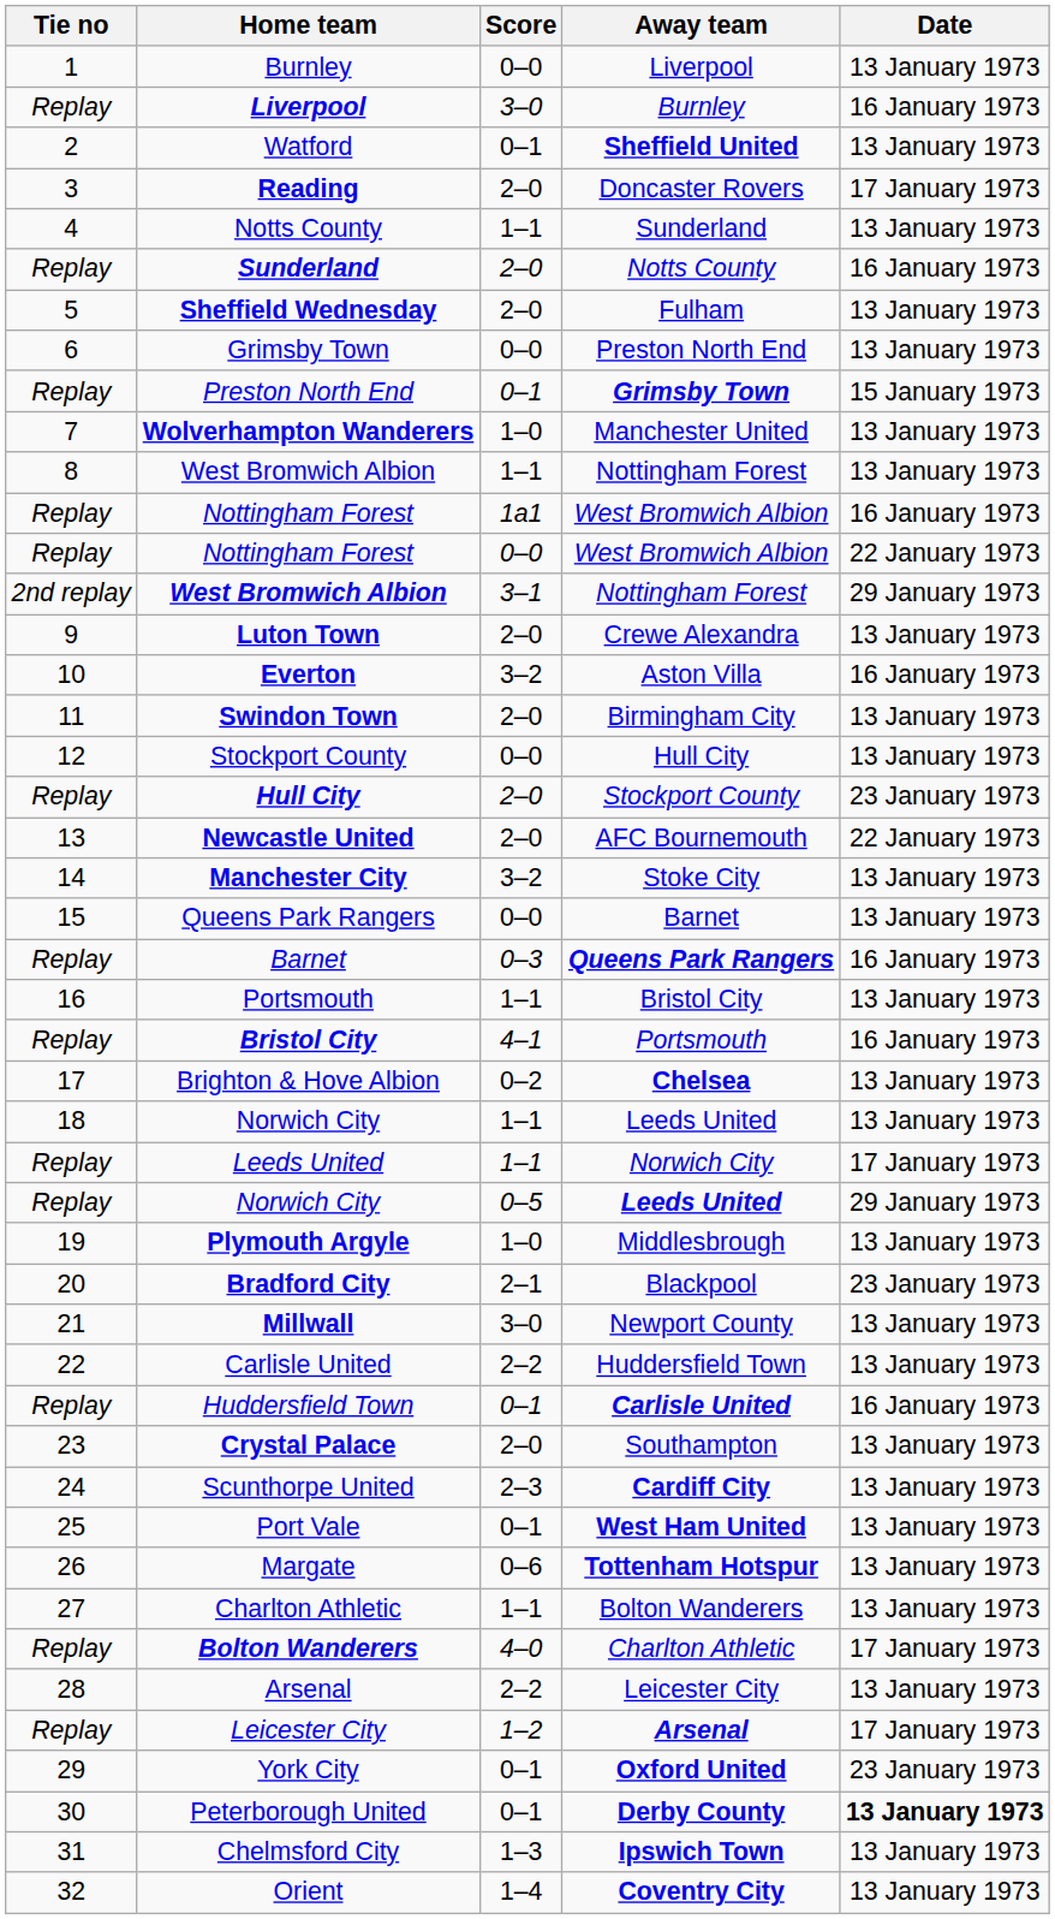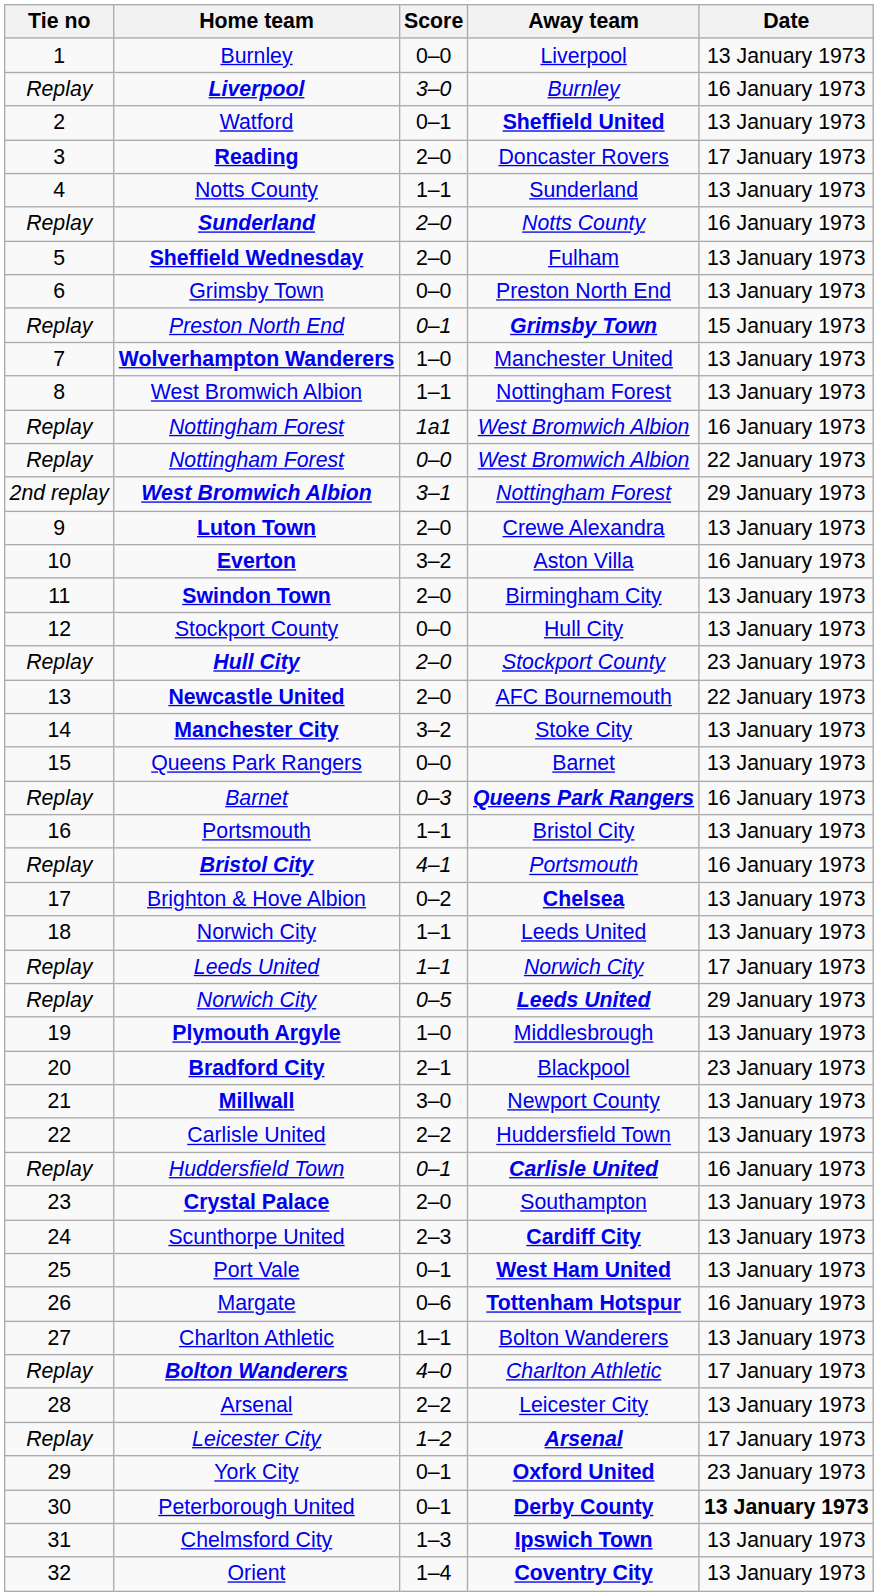 <table class="wikitable" style="text-align: center">
 <tr>
 <th>Tie no</th>
 <th>Home team</th>
 <th>Score</th>
 <th>Away team</th>
 <th>Date</th>
 </tr>
 <tr>
 <td>1</td>
 <td><a href='#'>Burnley</a></td>
 <td>0–0</td>
 <td><a href='#'>Liverpool</a></td>
 <td>13 January 1973</td>
 </tr>
 <tr>
 <td><em>Replay</em></td>
 <td><strong><em><a href='#'>Liverpool</a></em></strong></td>
 <td><em>3–0</em></td>
 <td><em><a href='#'>Burnley</a></em></td>
 <td>16 January 1973</td>
 </tr>
 <tr>
 <td>2</td>
 <td><a href='#'>Watford</a></td>
 <td>0–1</td>
 <td><strong><a href='#'>Sheffield United</a></strong></td>
 <td>13 January 1973</td>
 </tr>
 <tr>
 <td>3</td>
 <td><strong><a href='#'>Reading</a></strong></td>
 <td>2–0</td>
 <td><a href='#'>Doncaster Rovers</a></td>
 <td>17 January 1973</td>
 </tr>
 <tr>
 <td>4</td>
 <td><a href='#'>Notts County</a></td>
 <td>1–1</td>
 <td><a href='#'>Sunderland</a></td>
 <td>13 January 1973</td>
 </tr>
 <tr>
 <td><em>Replay</em></td>
 <td><strong><em><a href='#'>Sunderland</a></em></strong></td>
 <td><em>2–0</em></td>
 <td><em><a href='#'>Notts County</a></em></td>
 <td>16 January 1973</td>
 </tr>
 <tr>
 <td>5</td>
 <td><strong><a href='#'>Sheffield Wednesday</a></strong></td>
 <td>2–0</td>
 <td><a href='#'>Fulham</a></td>
 <td>13 January 1973</td>
 </tr>
 <tr>
 <td>6</td>
 <td><a href='#'>Grimsby Town</a></td>
 <td>0–0</td>
 <td><a href='#'>Preston North End</a></td>
 <td>13 January 1973</td>
 </tr>
 <tr>
 <td><em>Replay</em></td>
 <td><em><a href='#'>Preston North End</a></em></td>
 <td><em>0–1</em></td>
 <td><strong><em><a href='#'>Grimsby Town</a></em></strong></td>
 <td>15 January 1973</td>
 </tr>
 <tr>
 <td>7</td>
 <td><strong><a href='#'>Wolverhampton Wanderers</a></strong></td>
 <td>1–0</td>
 <td><a href='#'>Manchester United</a></td>
 <td>13 January 1973</td>
 </tr>
 <tr>
 <td>8</td>
 <td><a href='#'>West Bromwich Albion</a></td>
 <td>1–1</td>
 <td><a href='#'>Nottingham Forest</a></td>
 <td>13 January 1973</td>
 </tr>
 <tr>
 <td><em>Replay</em></td>
 <td><em><a href='#'>Nottingham Forest</a></em></td>
 <td><em>1a1</em></td>
 <td><em><a href='#'>West Bromwich Albion</a></em></td>
 <td>16 January 1973</td>
 </tr>
 <tr>
 <td><em>Replay</em></td>
 <td><em><a href='#'>Nottingham Forest</a></em></td>
 <td><em>0–0</em></td>
 <td><em><a href='#'>West Bromwich Albion</a></em></td>
 <td>22 January 1973</td>
 </tr>
 <tr>
 <td><em>2nd replay</em></td>
 <td><strong><em><a href='#'>West Bromwich Albion</a></em></strong></td>
 <td><em>3–1</em></td>
 <td><em><a href='#'>Nottingham Forest</a></em></td>
 <td>29 January 1973</td>
 </tr>
 <tr>
 <td>9</td>
 <td><strong><a href='#'>Luton Town</a></strong></td>
 <td>2–0</td>
 <td><a href='#'>Crewe Alexandra</a></td>
 <td>13 January 1973</td>
 </tr>
 <tr>
 <td>10</td>
 <td><strong><a href='#'>Everton</a></strong></td>
 <td>3–2</td>
 <td><a href='#'>Aston Villa</a></td>
 <td>16 January 1973</td>
 </tr>
 <tr>
 <td>11</td>
 <td><strong><a href='#'>Swindon Town</a></strong></td>
 <td>2–0</td>
 <td><a href='#'>Birmingham City</a></td>
 <td>13 January 1973</td>
 </tr>
 <tr>
 <td>12</td>
 <td><a href='#'>Stockport County</a></td>
 <td>0–0</td>
 <td><a href='#'>Hull City</a></td>
 <td>13 January 1973</td>
 </tr>
 <tr>
 <td><em>Replay</em></td>
 <td><strong><em><a href='#'>Hull City</a></em></strong></td>
 <td><em>2–0</em></td>
 <td><em><a href='#'>Stockport County</a></em></td>
 <td>23 January 1973</td>
 </tr>
 <tr>
 <td>13</td>
 <td><strong><a href='#'>Newcastle United</a></strong></td>
 <td>2–0</td>
 <td><a href='#'>AFC Bournemouth</a></td>
 <td>22 January 1973</td>
 </tr>
 <tr>
 <td>14</td>
 <td><strong><a href='#'>Manchester City</a></strong></td>
 <td>3–2</td>
 <td><a href='#'>Stoke City</a></td>
 <td>13 January 1973</td>
 </tr>
 <tr>
 <td>15</td>
 <td><a href='#'>Queens Park Rangers</a></td>
 <td>0–0</td>
 <td><a href='#'>Barnet</a></td>
 <td>13 January 1973</td>
 </tr>
 <tr>
 <td><em>Replay</em></td>
 <td><em><a href='#'>Barnet</a></em></td>
 <td><em>0–3</em></td>
 <td><strong><em><a href='#'>Queens Park Rangers</a></em></strong></td>
 <td>16 January 1973</td>
 </tr>
 <tr>
 <td>16</td>
 <td><a href='#'>Portsmouth</a></td>
 <td>1–1</td>
 <td><a href='#'>Bristol City</a></td>
 <td>13 January 1973</td>
 </tr>
 <tr>
 <td><em>Replay</em></td>
 <td><strong><em><a href='#'>Bristol City</a></em></strong></td>
 <td><em>4–1</em></td>
 <td><em><a href='#'>Portsmouth</a></em></td>
 <td>16 January 1973</td>
 </tr>
 <tr>
 <td>17</td>
 <td><a href='#'>Brighton & Hove Albion</a></td>
 <td>0–2</td>
 <td><strong><a href='#'>Chelsea</a></strong></td>
 <td>13 January 1973</td>
 </tr>
 <tr>
 <td>18</td>
 <td><a href='#'>Norwich City</a></td>
 <td>1–1</td>
 <td><a href='#'>Leeds United</a></td>
 <td>13 January 1973</td>
 </tr>
 <tr>
 <td><em>Replay</em></td>
 <td><em><a href='#'>Leeds United</a></em></td>
 <td><em>1–1</em></td>
 <td><em><a href='#'>Norwich City</a></em></td>
 <td>17 January 1973</td>
 </tr>
 <tr>
 <td><em>Replay</em></td>
 <td><em><a href='#'>Norwich City</a></em></td>
 <td><em>0–5</em></td>
 <td><strong><em><a href='#'>Leeds United</a></em></strong></td>
 <td>29 January 1973</td>
 </tr>
 <tr>
 <td>19</td>
 <td><strong><a href='#'>Plymouth Argyle</a></strong></td>
 <td>1–0</td>
 <td><a href='#'>Middlesbrough</a></td>
 <td>13 January 1973</td>
 </tr>
 <tr>
 <td>20</td>
 <td><strong><a href='#'>Bradford City</a></strong></td>
 <td>2–1</td>
 <td><a href='#'>Blackpool</a></td>
 <td>23 January 1973</td>
 </tr>
 <tr>
 <td>21</td>
 <td><strong><a href='#'>Millwall</a></strong></td>
 <td>3–0</td>
 <td><a href='#'>Newport County</a></td>
 <td>13 January 1973</td>
 </tr>
 <tr>
 <td>22</td>
 <td><a href='#'>Carlisle United</a></td>
 <td>2–2</td>
 <td><a href='#'>Huddersfield Town</a></td>
 <td>13 January 1973</td>
 </tr>
 <tr>
 <td><em>Replay</em></td>
 <td><em><a href='#'>Huddersfield Town</a></em></td>
 <td><em>0–1</em></td>
 <td><strong><em><a href='#'>Carlisle United</a></em></strong></td>
 <td>16 January 1973</td>
 </tr>
 <tr>
 <td>23</td>
 <td><strong><a href='#'>Crystal Palace</a></strong></td>
 <td>2–0</td>
 <td><a href='#'>Southampton</a></td>
 <td>13 January 1973</td>
 </tr>
 <tr>
 <td>24</td>
 <td><a href='#'>Scunthorpe United</a></td>
 <td>2–3</td>
 <td><strong><a href='#'>Cardiff City</a></strong></td>
 <td>13 January 1973</td>
 </tr>
 <tr>
 <td>25</td>
 <td><a href='#'>Port Vale</a></td>
 <td>0–1</td>
 <td><strong><a href='#'>West Ham United</a></strong></td>
 <td>13 January 1973</td>
 </tr>
 <tr>
 <td>26</td>
 <td><a href='#'>Margate</a></td>
 <td>0–6</td>
 <td><strong><a href='#'>Tottenham Hotspur</a></strong></td>
-<td>13 January 1973</td>
+<td>16 January 1973</td>
 </tr>
 <tr>
 <td>27</td>
 <td><a href='#'>Charlton Athletic</a></td>
 <td>1–1</td>
 <td><a href='#'>Bolton Wanderers</a></td>
 <td>13 January 1973</td>
 </tr>
 <tr>
 <td><em>Replay</em></td>
 <td><strong><em><a href='#'>Bolton Wanderers</a></em></strong></td>
 <td><em>4–0</em></td>
 <td><em><a href='#'>Charlton Athletic</a></em></td>
 <td>17 January 1973</td>
 </tr>
 <tr>
 <td>28</td>
 <td><a href='#'>Arsenal</a></td>
 <td>2–2</td>
 <td><a href='#'>Leicester City</a></td>
 <td>13 January 1973</td>
 </tr>
 <tr>
 <td><em>Replay</em></td>
 <td><em><a href='#'>Leicester City</a></em></td>
 <td><em>1–2</em></td>
 <td><strong><em><a href='#'>Arsenal</a></em></strong></td>
 <td>17 January 1973</td>
 </tr>
 <tr>
 <td>29</td>
 <td><a href='#'>York City</a></td>
 <td>0–1</td>
 <td><strong><a href='#'>Oxford United</a></strong></td>
 <td>23 January 1973</td>
 </tr>
 <tr>
 <td>30</td>
 <td><a href='#'>Peterborough United</a></td>
 <td>0–1</td>
 <td><strong><a href='#'>Derby County</a></strong></td>
 <td><strong>13 January 1973</strong></td>
 </tr>
 <tr>
 <td>31</td>
 <td><a href='#'>Chelmsford City</a></td>
 <td>1–3</td>
 <td><strong><a href='#'>Ipswich Town</a></strong></td>
 <td>13 January 1973</td>
 </tr>
 <tr>
 <td>32</td>
 <td><a href='#'>Orient</a></td>
 <td>1–4</td>
 <td><strong><a href='#'>Coventry City</a></strong></td>
 <td>13 January 1973</td>
 </tr>
 </table>
